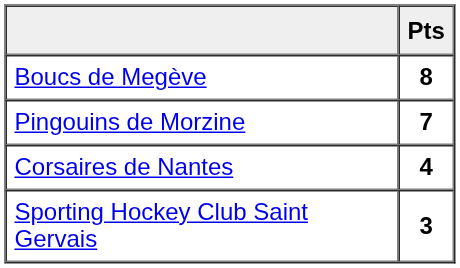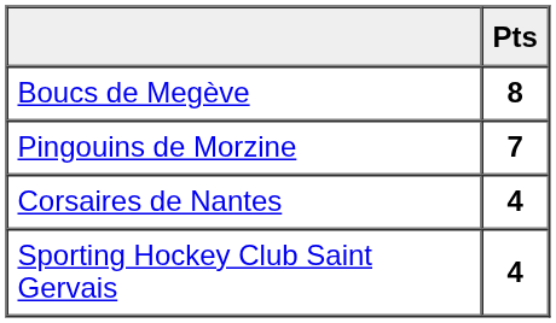 <table border=1 cellpadding=5 cellspacing=0>
 <tr>
 <th bgcolor="#efefef" width="250">　</th>
 <th bgcolor="#efefef" width="20">Pts</th>
 </tr>
 <tr align=center>
 <td align=left><a href='#'>Boucs de Megève</a></td>
 <td><strong>8</strong></td>
 </tr>
 <tr align=center>
 <td align=left><a href='#'>Pingouins de Morzine</a></td>
 <td><strong>7</strong></td>
 </tr>
 <tr align=center>
 <td align=left><a href='#'>Corsaires de Nantes</a></td>
 <td><strong>4</strong></td>
 </tr>
 <tr align=center>
 <td align=left><a href='#'>Sporting Hockey Club Saint Gervais</a></td>
-<td><strong>3</strong></td>
+<td><strong>4</strong></td>
 </tr>
 </table>
